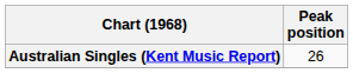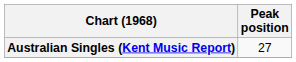 <table class="wikitable sortable plainrowheaders" style="text-align:center">
 <tr>
 <th>Chart (1968)</th>
 <th>Peak<br>position</th>
 </tr>
 <tr>
 <th scope="row">Australian Singles (<a href='#'>Kent Music Report</a>)</th>
-<td>26</td>
+<td>27</td>
 </tr>
 <tr>
 </tr>
 <tr>
 </tr>
 <tr>
 </tr>
 </table>
